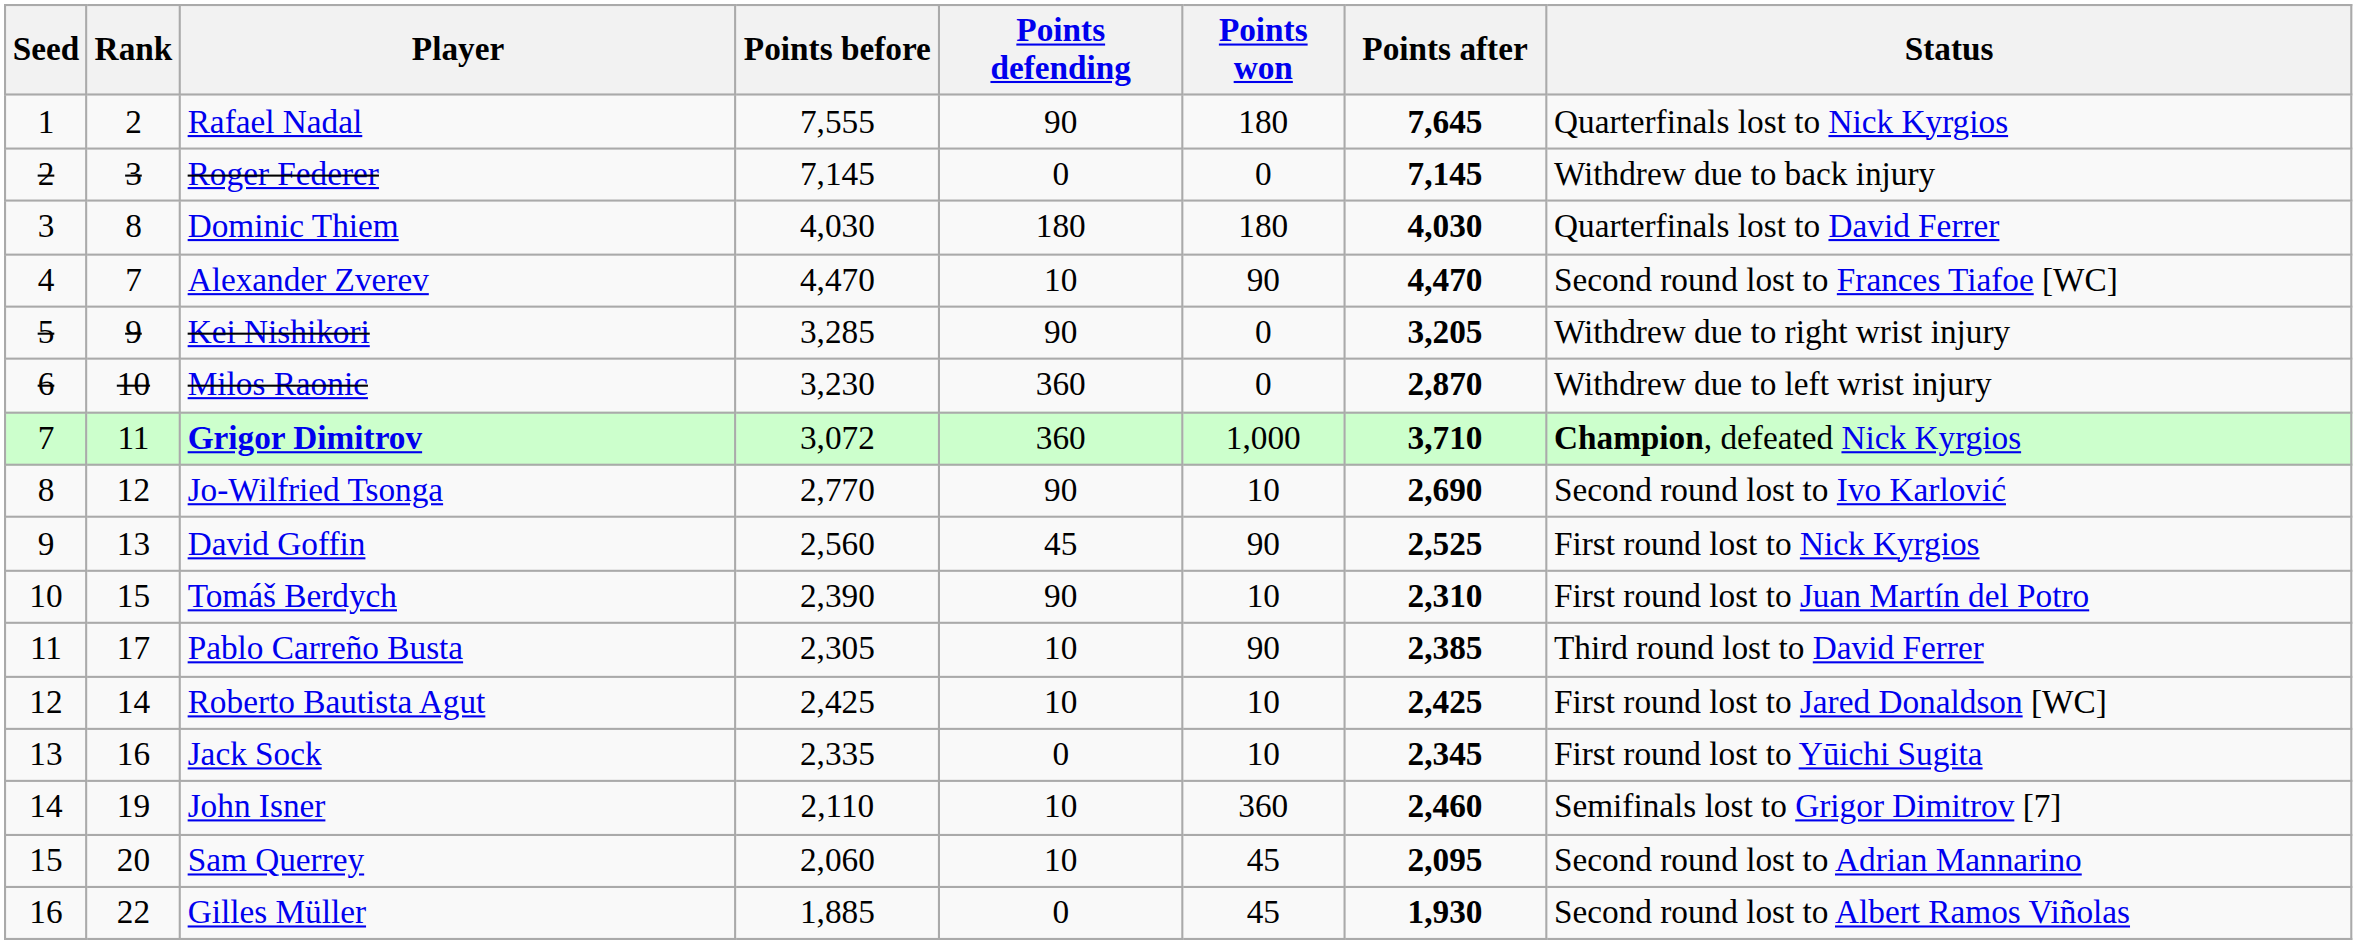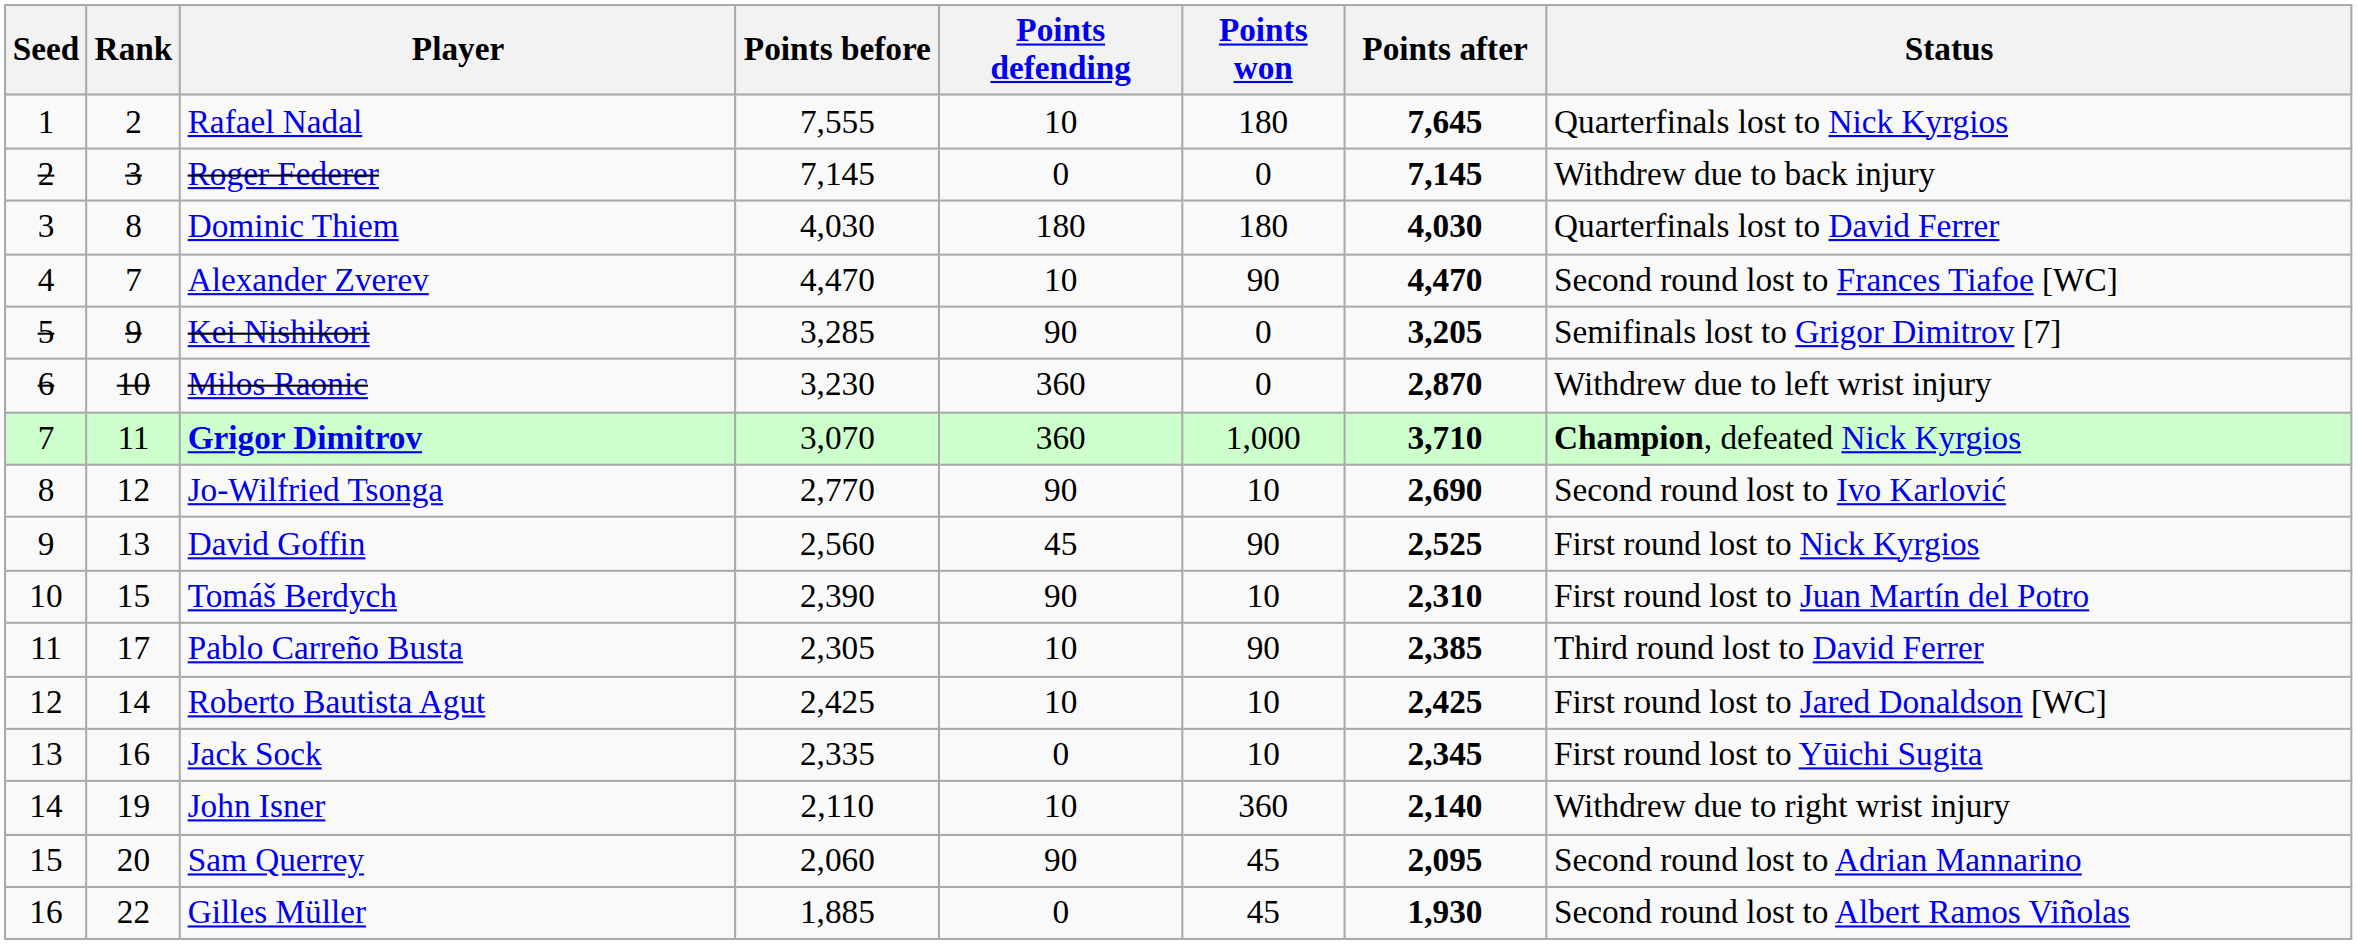 <table class="wikitable sortable">
 <tr>
 <th style="width:30px;">Seed</th>
 <th style="width:30px;">Rank</th>
 <th style="width:260px;">Player</th>
 <th style="width:90px;">Points before</th>
 <th style="width:110px;"><a href='#'>Points defending</a></th>
 <th style="width:70px;"><a href='#'>Points won</a></th>
 <th style="width:90px;">Points after</th>
 <th style="width:380px;">Status</th>
 </tr>
 <tr>
 <td style="text-align:center;">1</td>
 <td style="text-align:center;">2</td>
 <td> <a href='#'>Rafael Nadal</a></td>
 <td style="text-align:center;">7,555</td>
-<td style="text-align:center;">90</td>
+<td style="text-align:center;">10</td>
 <td style="text-align:center;">180</td>
 <td style="text-align:center;"><strong>7,645</strong></td>
 <td>Quarterfinals lost to  <a href='#'>Nick Kyrgios</a></td>
 </tr>
 <tr>
 <td style="text-align:center;"><s>2</s></td>
 <td style="text-align:center;"><s>3</s></td>
 <td><s> <a href='#'>Roger Federer</a></s></td>
 <td style="text-align:center;">7,145</td>
 <td style="text-align:center;">0</td>
 <td style="text-align:center;">0</td>
 <td style="text-align:center;"><strong>7,145</strong></td>
 <td>Withdrew due to back injury</td>
 </tr>
 <tr>
 <td style="text-align:center;">3</td>
 <td style="text-align:center;">8</td>
 <td> <a href='#'>Dominic Thiem</a></td>
 <td style="text-align:center;">4,030</td>
 <td style="text-align:center;">180</td>
 <td style="text-align:center;">180</td>
 <td style="text-align:center;"><strong>4,030</strong></td>
 <td>Quarterfinals lost to  <a href='#'>David Ferrer</a></td>
 </tr>
 <tr>
 <td style="text-align:center;">4</td>
 <td style="text-align:center;">7</td>
 <td> <a href='#'>Alexander Zverev</a></td>
 <td style="text-align:center;">4,470</td>
 <td style="text-align:center;">10</td>
 <td style="text-align:center;">90</td>
 <td style="text-align:center;"><strong>4,470</strong></td>
 <td>Second round lost to  <a href='#'>Frances Tiafoe</a> [WC]</td>
 </tr>
 <tr>
 <td style="text-align:center;"><s>5</s></td>
 <td style="text-align:center;"><s>9</s></td>
 <td><s> <a href='#'>Kei Nishikori</a></s></td>
 <td style="text-align:center;">3,285</td>
 <td style="text-align:center;">90</td>
 <td style="text-align:center;">0</td>
 <td style="text-align:center;"><strong>3,205</strong></td>
-<td>Withdrew due to right wrist injury</td>
+<td>Semifinals lost to  <a href='#'>Grigor Dimitrov</a> [7]</td>
 </tr>
 <tr>
 <td style="text-align:center;"><s>6</s></td>
 <td style="text-align:center;"><s>10</s></td>
 <td><s> <a href='#'>Milos Raonic</a></s></td>
 <td style="text-align:center;">3,230</td>
 <td style="text-align:center;">360</td>
 <td style="text-align:center;">0</td>
 <td style="text-align:center;"><strong>2,870</strong></td>
 <td>Withdrew due to left wrist injury</td>
 </tr>
 <tr style="background:#cfc;">
 <td style="text-align:center;">7</td>
 <td style="text-align:center;">11</td>
 <td> <strong><a href='#'>Grigor Dimitrov</a></strong></td>
-<td style="text-align:center;">3,072</td>
+<td style="text-align:center;">3,070</td>
 <td style="text-align:center;">360</td>
 <td style="text-align:center;">1,000</td>
 <td style="text-align:center;"><strong>3,710</strong></td>
 <td><strong>Champion</strong>, defeated  <a href='#'>Nick Kyrgios</a></td>
 </tr>
 <tr>
 <td style="text-align:center;">8</td>
 <td style="text-align:center;">12</td>
 <td> <a href='#'>Jo-Wilfried Tsonga</a></td>
 <td style="text-align:center;">2,770</td>
 <td style="text-align:center;">90</td>
 <td style="text-align:center;">10</td>
 <td style="text-align:center;"><strong>2,690</strong></td>
 <td>Second round lost to  <a href='#'>Ivo Karlović</a></td>
 </tr>
 <tr>
 <td style="text-align:center;">9</td>
 <td style="text-align:center;">13</td>
 <td> <a href='#'>David Goffin</a></td>
 <td style="text-align:center;">2,560</td>
 <td style="text-align:center;">45</td>
 <td style="text-align:center;">90</td>
 <td style="text-align:center;"><strong>2,525</strong></td>
 <td>First round lost to  <a href='#'>Nick Kyrgios</a></td>
 </tr>
 <tr>
 <td style="text-align:center;">10</td>
 <td style="text-align:center;">15</td>
 <td> <a href='#'>Tomáš Berdych</a></td>
 <td style="text-align:center;">2,390</td>
 <td style="text-align:center;">90</td>
 <td style="text-align:center;">10</td>
 <td style="text-align:center;"><strong>2,310</strong></td>
 <td>First round lost to  <a href='#'>Juan Martín del Potro</a></td>
 </tr>
 <tr>
 <td style="text-align:center;">11</td>
 <td style="text-align:center;">17</td>
 <td> <a href='#'>Pablo Carreño Busta</a></td>
 <td style="text-align:center;">2,305</td>
 <td style="text-align:center;">10</td>
 <td style="text-align:center;">90</td>
 <td style="text-align:center;"><strong>2,385</strong></td>
 <td>Third round lost to  <a href='#'>David Ferrer</a></td>
 </tr>
 <tr>
 <td style="text-align:center;">12</td>
 <td style="text-align:center;">14</td>
 <td> <a href='#'>Roberto Bautista Agut</a></td>
 <td style="text-align:center;">2,425</td>
 <td style="text-align:center;">10</td>
 <td style="text-align:center;">10</td>
 <td style="text-align:center;"><strong>2,425</strong></td>
 <td>First round lost to  <a href='#'>Jared Donaldson</a> [WC]</td>
 </tr>
 <tr>
 <td style="text-align:center;">13</td>
 <td style="text-align:center;">16</td>
 <td> <a href='#'>Jack Sock</a></td>
 <td style="text-align:center;">2,335</td>
 <td style="text-align:center;">0</td>
 <td style="text-align:center;">10</td>
 <td style="text-align:center;"><strong>2,345</strong></td>
 <td>First round lost to  <a href='#'>Yūichi Sugita</a></td>
 </tr>
 <tr>
 <td style="text-align:center;">14</td>
 <td style="text-align:center;">19</td>
 <td> <a href='#'>John Isner</a></td>
 <td style="text-align:center;">2,110</td>
 <td style="text-align:center;">10</td>
 <td style="text-align:center;">360</td>
-<td style="text-align:center;"><strong>2,460</strong></td>
-<td>Semifinals lost to  <a href='#'>Grigor Dimitrov</a> [7]</td>
+<td style="text-align:center;"><strong>2,140</strong></td>
+<td>Withdrew due to right wrist injury</td>
 </tr>
 <tr>
 <td style="text-align:center;">15</td>
 <td style="text-align:center;">20</td>
 <td> <a href='#'>Sam Querrey</a></td>
 <td style="text-align:center;">2,060</td>
-<td style="text-align:center;">10</td>
+<td style="text-align:center;">90</td>
 <td style="text-align:center;">45</td>
 <td style="text-align:center;"><strong>2,095</strong></td>
 <td>Second round lost to  <a href='#'>Adrian Mannarino</a></td>
 </tr>
 <tr>
 <td style="text-align:center;">16</td>
 <td style="text-align:center;">22</td>
 <td> <a href='#'>Gilles Müller</a></td>
 <td style="text-align:center;">1,885</td>
 <td style="text-align:center;">0</td>
 <td style="text-align:center;">45</td>
 <td style="text-align:center;"><strong>1,930</strong></td>
 <td>Second round lost to  <a href='#'>Albert Ramos Viñolas</a></td>
 </tr>
 </table>
